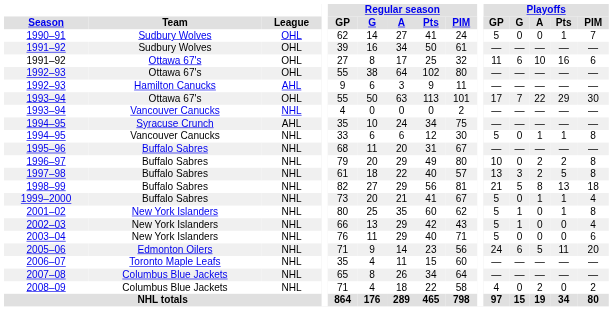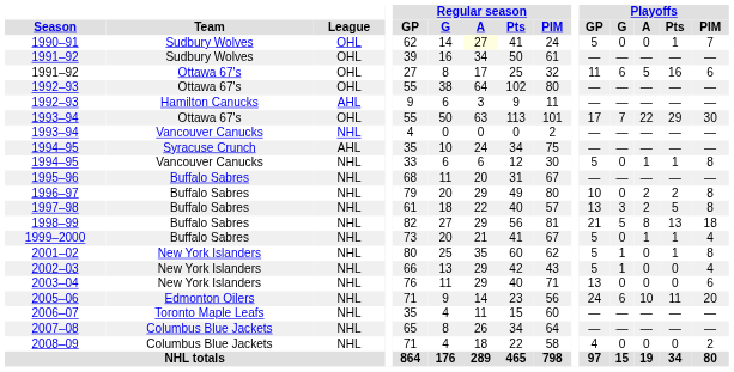 <table border="0" cellpadding="1" cellspacing="0" style="text-align:center; width:60em">
 <tr bgcolor="#e0e0e0">
 <th colspan="3" bgcolor="#ffffff"> </th>
 <th rowspan="99" bgcolor="#ffffff"> </th>
 <th colspan="5"><a href='#'>Regular season</a></th>
 <th rowspan="99" bgcolor="#ffffff"> </th>
 <th colspan="5"><a href='#'>Playoffs</a></th>
 </tr>
 <tr bgcolor="#e0e0e0">
 <th><a href='#'>Season</a></th>
 <th>Team</th>
 <th>League</th>
 <th>GP</th>
 <th><a href='#'>G</a></th>
 <th><a href='#'>A</a></th>
 <th><a href='#'>Pts</a></th>
 <th><a href='#'>PIM</a></th>
 <th>GP</th>
 <th>G</th>
 <th>A</th>
 <th>Pts</th>
 <th>PIM</th>
 </tr>
 <tr>
 <td><a href='#'>1990–91</a></td>
 <td><a href='#'>Sudbury Wolves</a></td>
 <td><a href='#'>OHL</a></td>
 <td>62</td>
 <td>14</td>
-<td>27</td>
+<td style="background: lightyellow;">27</td>
 <td>41</td>
 <td>24</td>
 <td>5</td>
 <td>0</td>
 <td>0</td>
 <td>1</td>
 <td>7</td>
 </tr>
 <tr bgcolor="#f0f0f0">
 <td><a href='#'>1991–92</a></td>
 <td>Sudbury Wolves</td>
 <td>OHL</td>
 <td>39</td>
 <td>16</td>
 <td>34</td>
 <td>50</td>
 <td>61</td>
 <td>—</td>
 <td>—</td>
 <td>—</td>
 <td>—</td>
 <td>—</td>
 </tr>
 <tr>
 <td>1991–92</td>
 <td><a href='#'>Ottawa 67's</a></td>
 <td>OHL</td>
 <td>27</td>
 <td>8</td>
 <td>17</td>
 <td>25</td>
 <td>32</td>
 <td>11</td>
 <td>6</td>
-<td>10</td>
+<td>5</td>
 <td>16</td>
 <td>6</td>
 </tr>
 <tr bgcolor="#f0f0f0">
 <td><a href='#'>1992–93</a></td>
 <td>Ottawa 67's</td>
 <td>OHL</td>
 <td>55</td>
 <td>38</td>
 <td>64</td>
 <td>102</td>
 <td>80</td>
 <td>—</td>
 <td>—</td>
 <td>—</td>
 <td>—</td>
 <td>—</td>
 </tr>
 <tr>
 <td><a href='#'>1992–93</a></td>
 <td><a href='#'>Hamilton Canucks</a></td>
 <td><a href='#'>AHL</a></td>
 <td>9</td>
 <td>6</td>
 <td>3</td>
 <td>9</td>
 <td>11</td>
 <td>—</td>
 <td>—</td>
 <td>—</td>
 <td>—</td>
 <td>—</td>
 </tr>
 <tr bgcolor="#f0f0f0">
 <td><a href='#'>1993–94</a></td>
 <td>Ottawa 67's</td>
 <td>OHL</td>
 <td>55</td>
 <td>50</td>
 <td>63</td>
 <td>113</td>
 <td>101</td>
 <td>17</td>
 <td>7</td>
 <td>22</td>
 <td>29</td>
 <td>30</td>
 </tr>
 <tr>
 <td><a href='#'>1993–94</a></td>
 <td><a href='#'>Vancouver Canucks</a></td>
 <td><a href='#'>NHL</a></td>
 <td>4</td>
 <td>0</td>
 <td>0</td>
 <td>0</td>
 <td>2</td>
 <td>—</td>
 <td>—</td>
 <td>—</td>
 <td>—</td>
 <td>—</td>
 </tr>
 <tr bgcolor="#f0f0f0">
 <td><a href='#'>1994–95</a></td>
 <td><a href='#'>Syracuse Crunch</a></td>
 <td>AHL</td>
 <td>35</td>
 <td>10</td>
 <td>24</td>
 <td>34</td>
 <td>75</td>
 <td>—</td>
 <td>—</td>
 <td>—</td>
 <td>—</td>
 <td>—</td>
 </tr>
 <tr>
 <td><a href='#'>1994–95</a></td>
 <td>Vancouver Canucks</td>
 <td>NHL</td>
 <td>33</td>
 <td>6</td>
 <td>6</td>
 <td>12</td>
 <td>30</td>
 <td>5</td>
 <td>0</td>
 <td>1</td>
 <td>1</td>
 <td>8</td>
 </tr>
 <tr bgcolor="#f0f0f0">
 <td><a href='#'>1995–96</a></td>
 <td><a href='#'>Buffalo Sabres</a></td>
 <td>NHL</td>
 <td>68</td>
 <td>11</td>
 <td>20</td>
 <td>31</td>
 <td>67</td>
 <td>—</td>
 <td>—</td>
 <td>—</td>
 <td>—</td>
 <td>—</td>
 </tr>
 <tr>
 <td><a href='#'>1996–97</a></td>
 <td>Buffalo Sabres</td>
 <td>NHL</td>
 <td>79</td>
 <td>20</td>
 <td>29</td>
 <td>49</td>
 <td>80</td>
 <td>10</td>
 <td>0</td>
 <td>2</td>
 <td>2</td>
 <td>8</td>
 </tr>
 <tr bgcolor="#f0f0f0">
 <td><a href='#'>1997–98</a></td>
 <td>Buffalo Sabres</td>
 <td>NHL</td>
 <td>61</td>
 <td>18</td>
 <td>22</td>
 <td>40</td>
 <td>57</td>
 <td>13</td>
 <td>3</td>
 <td>2</td>
 <td>5</td>
 <td>8</td>
 </tr>
 <tr>
 <td><a href='#'>1998–99</a></td>
 <td>Buffalo Sabres</td>
 <td>NHL</td>
 <td>82</td>
 <td>27</td>
 <td>29</td>
 <td>56</td>
 <td>81</td>
 <td>21</td>
 <td>5</td>
 <td>8</td>
 <td>13</td>
 <td>18</td>
 </tr>
 <tr bgcolor="#f0f0f0">
 <td><a href='#'>1999–2000</a></td>
 <td>Buffalo Sabres</td>
 <td>NHL</td>
 <td>73</td>
 <td>20</td>
 <td>21</td>
 <td>41</td>
 <td>67</td>
 <td>5</td>
 <td>0</td>
 <td>1</td>
 <td>1</td>
 <td>4</td>
 </tr>
 <tr>
 <td><a href='#'>2001–02</a></td>
 <td><a href='#'>New York Islanders</a></td>
 <td>NHL</td>
 <td>80</td>
 <td>25</td>
 <td>35</td>
 <td>60</td>
 <td>62</td>
 <td>5</td>
 <td>1</td>
 <td>0</td>
 <td>1</td>
 <td>8</td>
 </tr>
 <tr bgcolor="#f0f0f0">
 <td><a href='#'>2002–03</a></td>
 <td>New York Islanders</td>
 <td>NHL</td>
 <td>66</td>
 <td>13</td>
 <td>29</td>
 <td>42</td>
 <td>43</td>
 <td>5</td>
 <td>1</td>
 <td>0</td>
 <td>0</td>
 <td>4</td>
 </tr>
 <tr>
 <td><a href='#'>2003–04</a></td>
 <td>New York Islanders</td>
 <td>NHL</td>
 <td>76</td>
 <td>11</td>
 <td>29</td>
 <td>40</td>
 <td>71</td>
-<td>5</td>
+<td>13</td>
 <td>0</td>
 <td>0</td>
 <td>0</td>
 <td>6</td>
 </tr>
 <tr bgcolor="#f0f0f0">
 <td><a href='#'>2005–06</a></td>
 <td><a href='#'>Edmonton Oilers</a></td>
 <td>NHL</td>
 <td>71</td>
 <td>9</td>
 <td>14</td>
 <td>23</td>
 <td>56</td>
 <td>24</td>
 <td>6</td>
-<td>5</td>
+<td>10</td>
 <td>11</td>
 <td>20</td>
 </tr>
 <tr>
 <td><a href='#'>2006–07</a></td>
 <td><a href='#'>Toronto Maple Leafs</a></td>
 <td>NHL</td>
 <td>35</td>
 <td>4</td>
 <td>11</td>
 <td>15</td>
 <td>60</td>
 <td>—</td>
 <td>—</td>
 <td>—</td>
 <td>—</td>
 <td>—</td>
 </tr>
 <tr bgcolor="#f0f0f0">
 <td><a href='#'>2007–08</a></td>
 <td><a href='#'>Columbus Blue Jackets</a></td>
 <td>NHL</td>
 <td>65</td>
 <td>8</td>
 <td>26</td>
 <td>34</td>
 <td>64</td>
 <td>—</td>
 <td>—</td>
 <td>—</td>
 <td>—</td>
 <td>—</td>
 </tr>
 <tr>
 <td><a href='#'>2008–09</a></td>
 <td>Columbus Blue Jackets</td>
 <td>NHL</td>
 <td>71</td>
 <td>4</td>
 <td>18</td>
 <td>22</td>
 <td>58</td>
 <td>4</td>
 <td>0</td>
-<td>2</td>
+<td>0</td>
 <td>0</td>
 <td>2</td>
 </tr>
 <tr bgcolor="#e0e0e0">
 <th colspan="3">NHL totals</th>
 <th>864</th>
 <th>176</th>
 <th>289</th>
 <th>465</th>
 <th>798</th>
 <th>97</th>
 <th>15</th>
 <th>19</th>
 <th>34</th>
 <th>80</th>
 </tr>
 </table>
